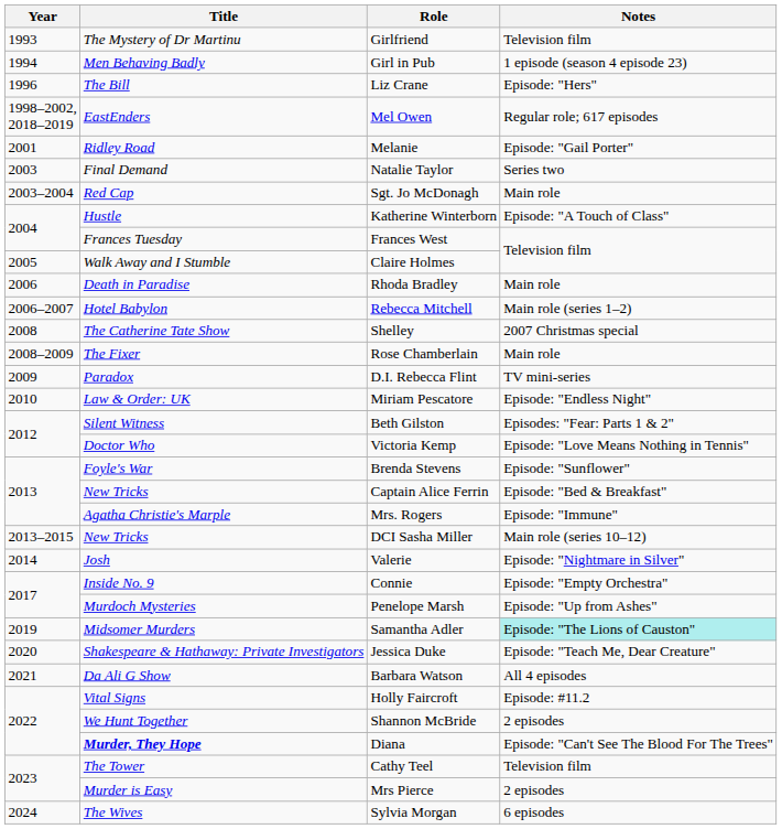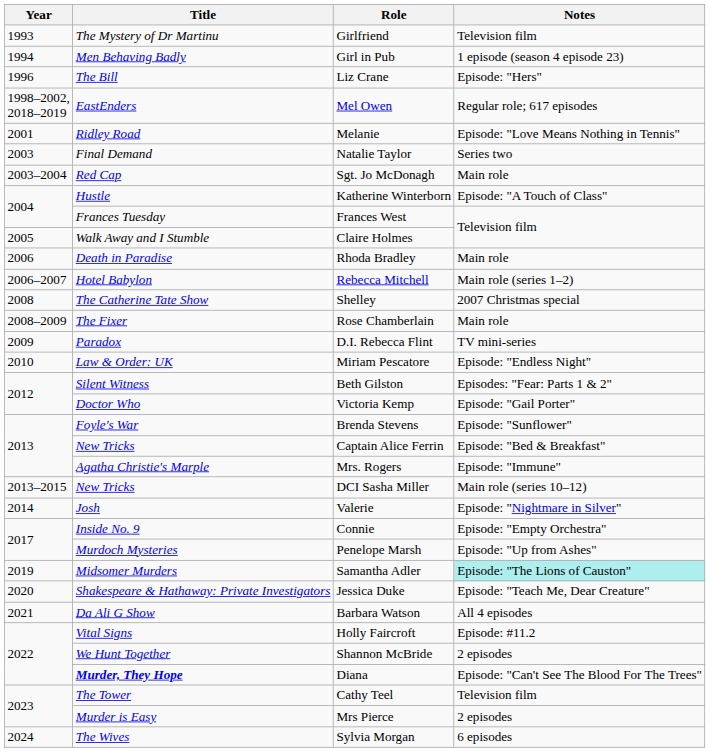 <table class="wikitable sortable">
 <tr>
 <th>Year</th>
 <th>Title</th>
 <th>Role</th>
 <th class="unsortable">Notes</th>
 </tr>
 <tr>
 <td>1993</td>
 <td><em>The Mystery of Dr Martinu</em></td>
 <td>Girlfriend</td>
 <td>Television film</td>
 </tr>
 <tr>
 <td>1994</td>
 <td><em><a href='#'>Men Behaving Badly</a></em></td>
 <td>Girl in Pub</td>
 <td>1 episode (season 4 episode 23)</td>
 </tr>
 <tr>
 <td>1996</td>
 <td><em><a href='#'>The Bill</a></em></td>
 <td>Liz Crane</td>
 <td>Episode: "Hers"</td>
 </tr>
 <tr>
 <td>1998–2002,<br>2018–2019</td>
 <td><em><a href='#'>EastEnders</a></em></td>
 <td><a href='#'>Mel Owen</a></td>
 <td>Regular role; 617 episodes</td>
 </tr>
 <tr>
 <td>2001</td>
 <td><em><a href='#'>Ridley Road</a></em></td>
 <td>Melanie</td>
-<td>Episode: "Gail Porter"</td>
+<td>Episode: "Love Means Nothing in Tennis"</td>
 </tr>
 <tr>
 <td>2003</td>
 <td><em>Final Demand</em></td>
 <td>Natalie Taylor</td>
 <td>Series two</td>
 </tr>
 <tr>
 <td>2003–2004</td>
 <td><em><a href='#'>Red Cap</a></em></td>
 <td>Sgt. Jo McDonagh</td>
 <td>Main role</td>
 </tr>
 <tr>
 <td rowspan=2>2004</td>
 <td><em><a href='#'>Hustle</a></em></td>
 <td>Katherine Winterborn</td>
 <td>Episode: "A Touch of Class"</td>
 </tr>
 <tr>
 <td><em>Frances Tuesday</em></td>
 <td>Frances West</td>
 <td rowspan=2>Television film</td>
 </tr>
 <tr>
 <td>2005</td>
 <td><em>Walk Away and I Stumble</em></td>
 <td>Claire Holmes</td>
 </tr>
 <tr>
 <td>2006</td>
 <td><em><a href='#'>Death in Paradise</a></em></td>
 <td>Rhoda Bradley</td>
 <td>Main role</td>
 </tr>
 <tr>
 <td>2006–2007</td>
 <td><em><a href='#'>Hotel Babylon</a></em></td>
 <td><a href='#'>Rebecca Mitchell</a></td>
 <td>Main role (series 1–2)</td>
 </tr>
 <tr>
 <td>2008</td>
 <td><em><a href='#'>The Catherine Tate Show</a></em></td>
 <td>Shelley</td>
 <td>2007 Christmas special</td>
 </tr>
 <tr>
 <td>2008–2009</td>
 <td><em><a href='#'>The Fixer</a></em></td>
 <td>Rose Chamberlain</td>
 <td>Main role</td>
 </tr>
 <tr>
 <td>2009</td>
 <td><em><a href='#'>Paradox</a></em></td>
 <td>D.I. Rebecca Flint</td>
 <td>TV mini-series</td>
 </tr>
 <tr>
 <td>2010</td>
 <td><em><a href='#'>Law & Order: UK</a></em></td>
 <td>Miriam Pescatore</td>
 <td>Episode: "Endless Night"</td>
 </tr>
 <tr>
 <td rowspan=2>2012</td>
 <td><em><a href='#'>Silent Witness</a></em></td>
 <td>Beth Gilston</td>
 <td>Episodes: "Fear: Parts 1 & 2"</td>
 </tr>
 <tr>
 <td><em><a href='#'>Doctor Who</a></em></td>
 <td>Victoria Kemp</td>
-<td>Episode: "Love Means Nothing in Tennis"</td>
+<td>Episode: "Gail Porter"</td>
 </tr>
 <tr>
 <td rowspan=3>2013</td>
 <td><em><a href='#'>Foyle's War</a></em></td>
 <td>Brenda Stevens</td>
 <td>Episode: "Sunflower"</td>
 </tr>
 <tr>
 <td><em><a href='#'>New Tricks</a></em></td>
 <td>Captain Alice Ferrin</td>
 <td>Episode: "Bed & Breakfast"</td>
 </tr>
 <tr>
 <td><em><a href='#'>Agatha Christie's Marple</a></em></td>
 <td>Mrs. Rogers</td>
 <td>Episode: "Immune"</td>
 </tr>
 <tr>
 <td>2013–2015</td>
 <td><em><a href='#'>New Tricks</a></em></td>
 <td>DCI Sasha Miller</td>
 <td>Main role (series 10–12)</td>
 </tr>
 <tr>
 <td>2014</td>
 <td><em><a href='#'>Josh</a></em></td>
 <td>Valerie</td>
 <td>Episode: "<a href='#'>Nightmare in Silver</a>"</td>
 </tr>
 <tr>
 <td rowspan=2>2017</td>
 <td><em><a href='#'>Inside No. 9</a></em></td>
 <td>Connie</td>
 <td>Episode: "Empty Orchestra"</td>
 </tr>
 <tr>
 <td><em><a href='#'>Murdoch Mysteries</a></em></td>
 <td>Penelope Marsh</td>
 <td>Episode: "Up from Ashes"</td>
 </tr>
 <tr>
 <td>2019</td>
 <td><em><a href='#'>Midsomer Murders</a></em></td>
 <td>Samantha Adler</td>
 <td style="background: paleturquoise;">Episode: "The Lions of Causton"</td>
 </tr>
 <tr>
 <td>2020</td>
 <td><em><a href='#'>Shakespeare & Hathaway: Private Investigators</a></em></td>
 <td>Jessica Duke</td>
 <td>Episode: "Teach Me, Dear Creature"</td>
 </tr>
 <tr>
 <td>2021</td>
 <td><em><a href='#'>Da Ali G Show</a></em></td>
 <td>Barbara Watson</td>
 <td>All 4 episodes</td>
 </tr>
 <tr>
 <td rowspan=3>2022</td>
 <td><em><a href='#'>Vital Signs</a></em></td>
 <td>Holly Faircroft</td>
 <td>Episode: #11.2</td>
 </tr>
 <tr>
 <td><em><a href='#'>We Hunt Together</a></em></td>
 <td>Shannon McBride</td>
 <td>2 episodes</td>
 </tr>
 <tr>
 <td><strong><em><a href='#'>Murder, They Hope</a></em></strong></td>
 <td>Diana</td>
 <td>Episode: "Can't See The Blood For The Trees"</td>
 </tr>
 <tr>
 <td rowspan=2>2023</td>
 <td><em><a href='#'>The Tower</a></em></td>
 <td>Cathy Teel</td>
 <td>Television film</td>
 </tr>
 <tr>
 <td><em><a href='#'>Murder is Easy</a></em></td>
 <td>Mrs Pierce</td>
 <td>2 episodes </td>
 </tr>
 <tr>
 <td>2024</td>
 <td><em><a href='#'>The Wives</a></em></td>
 <td>Sylvia Morgan</td>
 <td>6 episodes</td>
 </tr>
 </table>
